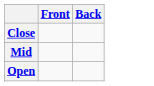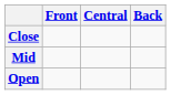 <table class="wikitable">
 <tr>
 <th></th>
 <th><a href='#'>Front</a></th>
+<th><a href='#'>Central</a></th>
 <th><a href='#'>Back</a></th>
 </tr>
 <tr style="text-align:center">
 <th><a href='#'>Close</a></th>
 <td></td>
 <td></td>
+<td></td>
 </tr>
 <tr style="text-align:center">
 <th><a href='#'>Mid</a></th>
 <td></td>
+<td> </td>
 <td></td>
 </tr>
 <tr style="text-align:center">
 <th><a href='#'>Open</a></th>
 <td></td>
 <td></td>
+<td></td>
 </tr>
 </table>
